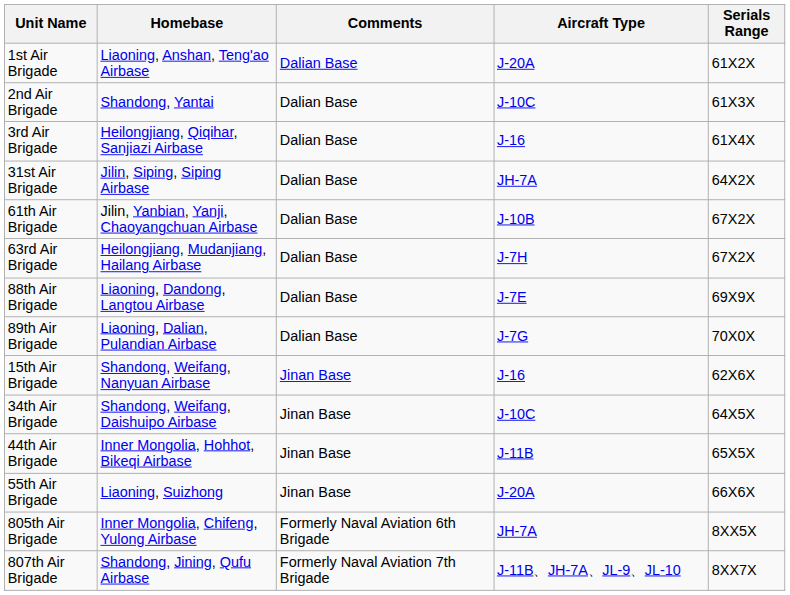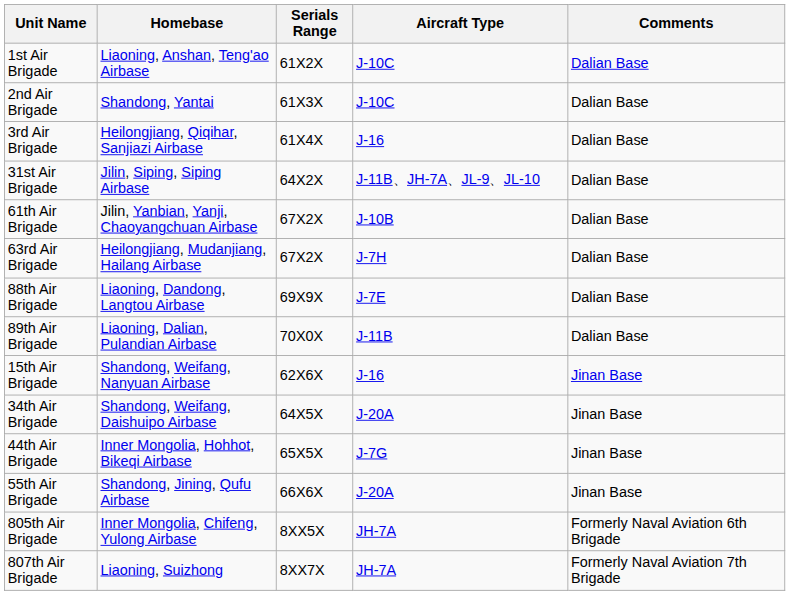 <table class="wikitable">
 <tr>
 <th scope="col" width="100">Unit Name</th>
 <th scope="col" width="200">Homebase</th>
+<th scope="col" width="80">Serials Range</th>
+<th scope="col" width="250">Aircraft Type</th>
 <th scope="col" width="250">Comments</th>
-<th scope="col" width="250">Aircraft Type</th>
-<th scope="col" width="80">Serials Range</th>
 </tr>
 <tr>
 <td>1st Air Brigade</td>
 <td><a href='#'>Liaoning</a>, <a href='#'>Anshan</a>, <a href='#'>Teng'ao Airbase</a></td>
+<td>61X2X</td>
+<td><a href='#'>J-10C</a></td>
 <td><a href='#'>Dalian Base</a></td>
-<td><a href='#'>J-20A</a></td>
-<td>61X2X</td>
 </tr>
 <tr>
 <td>2nd Air Brigade</td>
 <td><a href='#'>Shandong</a>, <a href='#'>Yantai</a></td>
+<td>61X3X</td>
+<td><a href='#'>J-10C</a></td>
 <td>Dalian Base</td>
-<td><a href='#'>J-10C</a></td>
-<td>61X3X</td>
 </tr>
 <tr>
 <td>3rd Air Brigade</td>
 <td><a href='#'>Heilongjiang</a>, <a href='#'>Qiqihar</a>, <a href='#'>Sanjiazi Airbase</a></td>
+<td>61X4X</td>
+<td><a href='#'>J-16</a></td>
 <td>Dalian Base</td>
-<td><a href='#'>J-16</a></td>
-<td>61X4X</td>
 </tr>
 <tr>
 <td>31st Air Brigade</td>
 <td><a href='#'>Jilin</a>, <a href='#'>Siping</a>, <a href='#'>Siping Airbase</a></td>
+<td>64X2X</td>
+<td><a href='#'>J-11B</a>、<a href='#'>JH-7A</a>、<a href='#'>JL-9</a>、<a href='#'>JL-10</a></td>
 <td>Dalian Base</td>
-<td><a href='#'>JH-7A</a></td>
-<td>64X2X</td>
 </tr>
 <tr>
 <td>61th Air Brigade</td>
 <td>Jilin, <a href='#'>Yanbian</a>, <a href='#'>Yanji</a>, <a href='#'>Chaoyangchuan Airbase</a></td>
+<td>67X2X</td>
+<td><a href='#'>J-10B</a></td>
 <td>Dalian Base</td>
-<td><a href='#'>J-10B</a></td>
-<td>67X2X</td>
 </tr>
 <tr>
 <td>63rd Air Brigade</td>
 <td><a href='#'>Heilongjiang</a>, <a href='#'>Mudanjiang</a>, <a href='#'>Hailang Airbase</a></td>
+<td>67X2X</td>
+<td><a href='#'>J-7H</a></td>
 <td>Dalian Base</td>
-<td><a href='#'>J-7H</a></td>
-<td>67X2X</td>
 </tr>
 <tr>
 <td>88th Air Brigade</td>
 <td><a href='#'>Liaoning</a>, <a href='#'>Dandong</a>, <a href='#'>Langtou Airbase</a></td>
+<td>69X9X</td>
+<td><a href='#'>J-7E</a></td>
 <td>Dalian Base</td>
-<td><a href='#'>J-7E</a></td>
-<td>69X9X</td>
 </tr>
 <tr>
 <td>89th Air Brigade</td>
 <td><a href='#'>Liaoning</a>, <a href='#'>Dalian</a>, <a href='#'>Pulandian Airbase</a></td>
+<td>70X0X</td>
+<td><a href='#'>J-11B</a></td>
 <td>Dalian Base</td>
-<td><a href='#'>J-7G</a></td>
-<td>70X0X</td>
 </tr>
 <tr>
 <td>15th Air Brigade</td>
 <td><a href='#'>Shandong</a>, <a href='#'>Weifang</a>, <a href='#'>Nanyuan Airbase</a></td>
+<td>62X6X</td>
+<td><a href='#'>J-16</a></td>
 <td><a href='#'>Jinan Base</a></td>
-<td><a href='#'>J-16</a></td>
-<td>62X6X</td>
 </tr>
 <tr>
 <td>34th Air Brigade</td>
 <td><a href='#'>Shandong</a>, <a href='#'>Weifang</a>, <a href='#'>Daishuipo Airbase</a></td>
+<td>64X5X</td>
+<td><a href='#'>J-20A</a></td>
 <td>Jinan Base</td>
-<td><a href='#'>J-10C</a></td>
-<td>64X5X</td>
 </tr>
 <tr>
 <td>44th Air Brigade</td>
 <td><a href='#'>Inner Mongolia</a>, <a href='#'>Hohhot</a>, <a href='#'>Bikeqi Airbase</a></td>
+<td>65X5X</td>
+<td><a href='#'>J-7G</a></td>
 <td>Jinan Base</td>
-<td><a href='#'>J-11B</a></td>
-<td>65X5X</td>
 </tr>
 <tr>
 <td>55th Air Brigade</td>
-<td><a href='#'>Liaoning</a>, <a href='#'>Suizhong</a></td>
+<td><a href='#'>Shandong</a>, <a href='#'>Jining</a>, <a href='#'>Qufu Airbase</a></td>
+<td>66X6X</td>
+<td><a href='#'>J-20A</a></td>
 <td>Jinan Base</td>
-<td><a href='#'>J-20A</a></td>
-<td>66X6X</td>
 </tr>
 <tr>
 <td>805th Air Brigade</td>
 <td><a href='#'>Inner Mongolia</a>, <a href='#'>Chifeng</a>, <a href='#'>Yulong Airbase</a></td>
+<td>8XX5X</td>
+<td><a href='#'>JH-7A</a></td>
 <td>Formerly Naval Aviation 6th Brigade</td>
-<td><a href='#'>JH-7A</a></td>
-<td>8XX5X</td>
 </tr>
 <tr>
 <td>807th Air Brigade</td>
-<td><a href='#'>Shandong</a>, <a href='#'>Jining</a>, <a href='#'>Qufu Airbase</a></td>
+<td><a href='#'>Liaoning</a>, <a href='#'>Suizhong</a></td>
+<td>8XX7X</td>
+<td><a href='#'>JH-7A</a></td>
 <td>Formerly Naval Aviation 7th Brigade</td>
-<td><a href='#'>J-11B</a>、<a href='#'>JH-7A</a>、<a href='#'>JL-9</a>、<a href='#'>JL-10</a></td>
-<td>8XX7X</td>
 </tr>
 </table>
